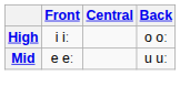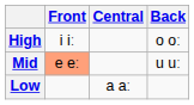 <table class="wikitable" style="text-align:center">
 <tr>
 <th></th>
 <th><a href='#'>Front</a></th>
 <th><a href='#'>Central</a></th>
 <th><a href='#'>Back</a></th>
 </tr>
 <tr>
 <th><a href='#'>High</a></th>
 <td>i iː</td>
 <td></td>
 <td>o oː</td>
 </tr>
 <tr>
 <th><a href='#'>Mid</a></th>
-<td>e eː</td>
+<td style="background: lightsalmon;">e eː</td>
 <td></td>
 <td>u uː</td>
 </tr>
+<tr>
+<th><a href='#'>Low</a></th>
+<td></td>
+<td>a aː</td>
+<td></td>
+</tr>
 </table>
